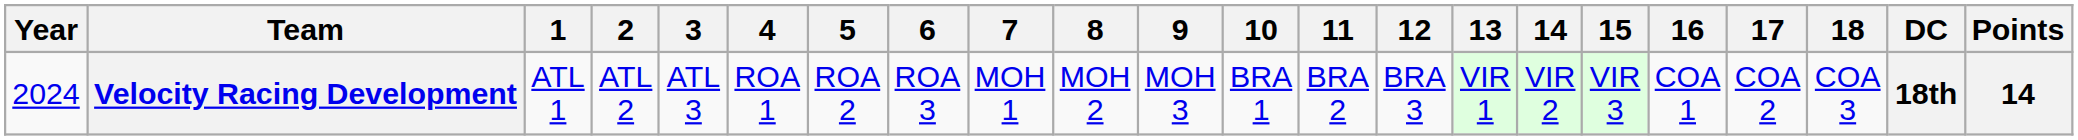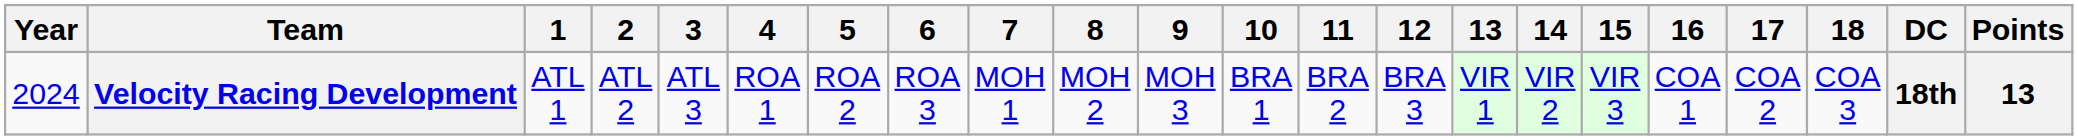 <table class="wikitable" style="text-align:center; font-size:85%">
 <tr>
 <th>Year</th>
 <th>Team</th>
 <th>1</th>
 <th>2</th>
 <th>3</th>
 <th>4</th>
 <th>5</th>
 <th>6</th>
 <th>7</th>
 <th>8</th>
 <th>9</th>
 <th>10</th>
 <th>11</th>
 <th>12</th>
 <th>13</th>
 <th>14</th>
 <th>15</th>
 <th>16</th>
 <th>17</th>
 <th>18</th>
 <th>DC</th>
 <th>Points</th>
 </tr>
 <tr>
 <td><a href='#'>2024</a></td>
 <th nowrap><a href='#'>Velocity Racing Development</a></th>
 <td><a href='#'>ATL<br>1</a></td>
 <td><a href='#'>ATL<br>2</a></td>
 <td><a href='#'>ATL<br>3</a></td>
 <td><a href='#'>ROA<br>1</a></td>
 <td><a href='#'>ROA<br>2</a></td>
 <td><a href='#'>ROA<br>3</a></td>
 <td><a href='#'>MOH<br>1</a></td>
 <td><a href='#'>MOH<br>2</a></td>
 <td><a href='#'>MOH<br>3</a></td>
 <td><a href='#'>BRA<br>1</a></td>
 <td><a href='#'>BRA<br>2</a></td>
 <td><a href='#'>BRA<br>3</a></td>
 <td style="background:#dfffdf;"><a href='#'>VIR<br>1</a><br></td>
 <td style="background:#dfffdf;"><a href='#'>VIR<br>2</a><br></td>
 <td style="background:#dfffdf;"><a href='#'>VIR<br>3</a><br></td>
 <td><a href='#'>COA<br>1</a></td>
 <td><a href='#'>COA<br>2</a></td>
 <td><a href='#'>COA<br>3</a></td>
 <th>18th</th>
-<th>14</th>
+<th>13</th>
 </tr>
 </table>
